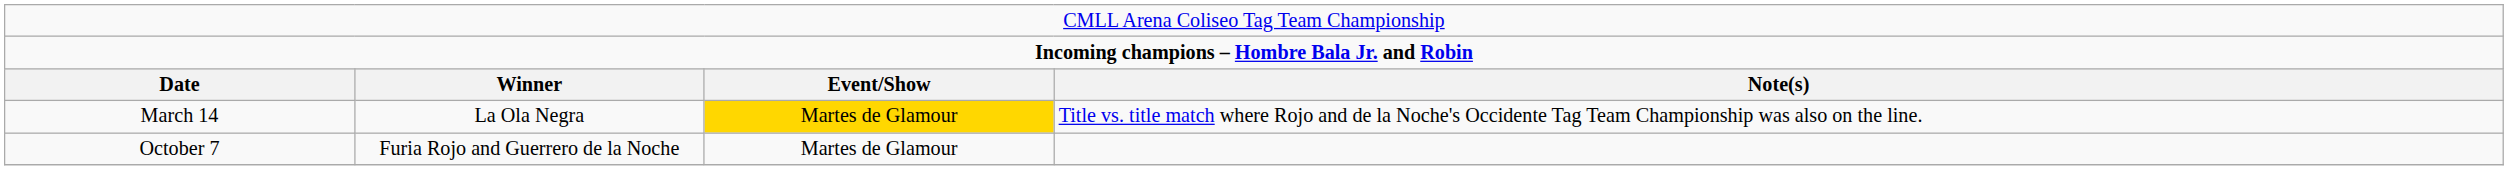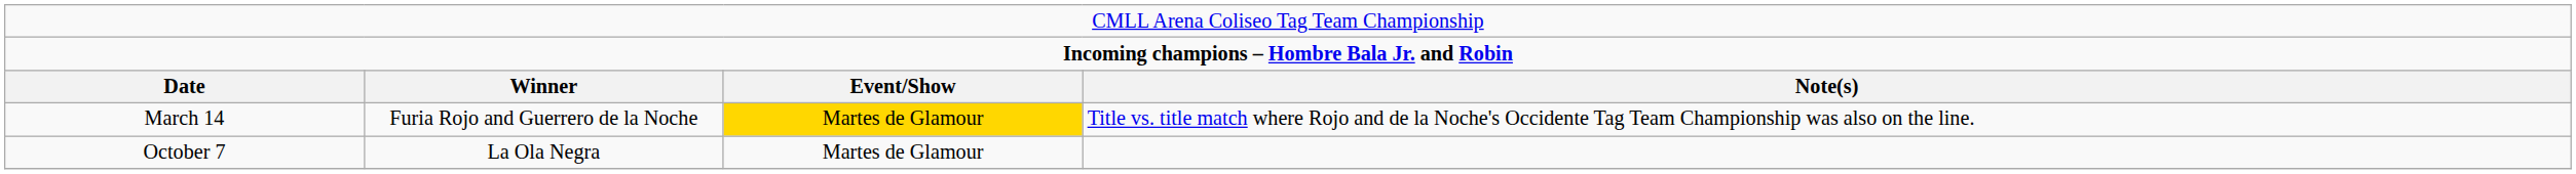 <table class="wikitable" style="text-align:center; width:100%;">
 <tr>
 <td colspan="5" style="text-align: center;"><a href='#'>CMLL Arena Coliseo Tag Team Championship</a></td>
 </tr>
 <tr>
 <td colspan="5" style="text-align: center;"><strong>Incoming champions – <a href='#'>Hombre Bala Jr.</a> and <a href='#'>Robin</a></strong></td>
 </tr>
 <tr>
 <th width=14%>Date</th>
 <th width=14%>Winner</th>
 <th width=14%>Event/Show</th>
 <th width=58%>Note(s)</th>
 </tr>
 <tr>
 <td>March 14</td>
-<td>La Ola Negra<br></td>
+<td>Furia Rojo and Guerrero de la Noche</td>
 <td style="background: gold;">Martes de Glamour</td>
 <td align=left><a href='#'>Title vs. title match</a> where Rojo and de la Noche's Occidente Tag Team Championship was also on the line.</td>
 </tr>
 <tr>
 <td>October 7</td>
-<td>Furia Rojo and Guerrero de la Noche</td>
+<td>La Ola Negra<br></td>
 <td>Martes de Glamour</td>
 <td></td>
 </tr>
 <tr>
 </tr>
 </table>
